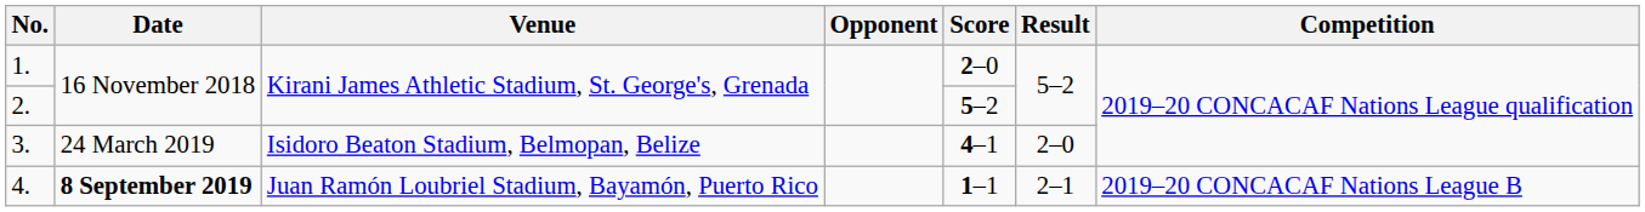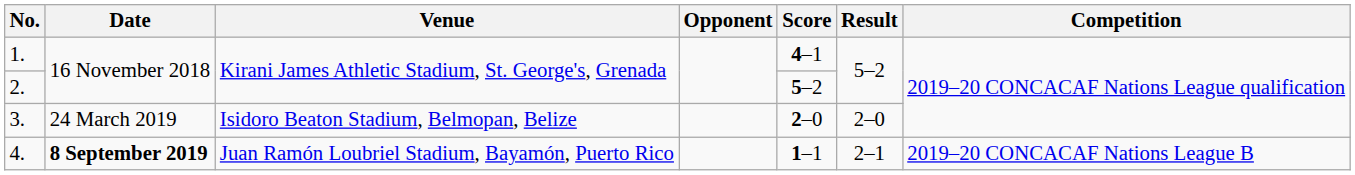 <table class="wikitable">
 <tr>
 <th>No.</th>
 <th>Date</th>
 <th>Venue</th>
 <th>Opponent</th>
 <th>Score</th>
 <th>Result</th>
 <th>Competition</th>
 </tr>
 <tr>
 <td>1.</td>
 <td rowspan="2">16 November 2018</td>
 <td rowspan="2"><a href='#'>Kirani James Athletic Stadium</a>, <a href='#'>St. George's</a>, <a href='#'>Grenada</a></td>
 <td rowspan="2"></td>
-<td align=center><strong>2</strong>–0</td>
+<td align=center><strong>4</strong>–1</td>
 <td rowspan="2" style="text-align:center">5–2</td>
 <td rowspan="3"><a href='#'>2019–20 CONCACAF Nations League qualification</a></td>
 </tr>
 <tr>
 <td>2.</td>
 <td align=center><strong>5</strong>–2</td>
 </tr>
 <tr>
 <td>3.</td>
 <td>24 March 2019</td>
 <td><a href='#'>Isidoro Beaton Stadium</a>, <a href='#'>Belmopan</a>, <a href='#'>Belize</a></td>
 <td></td>
-<td align=center><strong>4</strong>–1</td>
+<td align=center><strong>2</strong>–0</td>
 <td align=center>2–0</td>
 </tr>
 <tr>
 <td>4.</td>
 <td><strong>8 September 2019</strong></td>
 <td><a href='#'>Juan Ramón Loubriel Stadium</a>, <a href='#'>Bayamón</a>, <a href='#'>Puerto Rico</a></td>
 <td></td>
 <td align=center><strong>1</strong>–1</td>
 <td align=center>2–1</td>
 <td><a href='#'>2019–20 CONCACAF Nations League B</a></td>
 </tr>
 </table>
